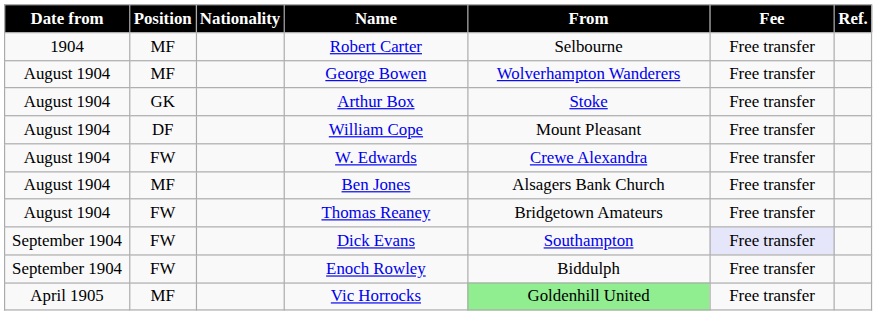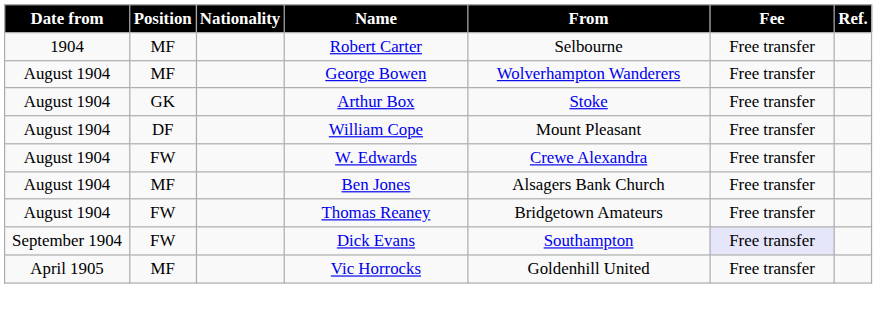 <table class="wikitable" style="text-align:center; font-size:90%; ">
 <tr>
 <th style="background:#000000; color:white; width:100px;">Date from</th>
 <th style="background:#000000; color:white; width:50px;">Position</th>
 <th style="background:#000000; color:white; width:50px;">Nationality</th>
 <th style="background:#000000; color:white; width:150px;">Name</th>
 <th style="background:#000000; color:white; width:200px;">From</th>
 <th style="background:#000000; color:white; width:100px;">Fee</th>
 <th style="background:#000000; color:white; width:25px;">Ref.</th>
 </tr>
 <tr>
 <td>1904</td>
 <td>MF</td>
 <td></td>
 <td><a href='#'>Robert Carter</a></td>
 <td>Selbourne</td>
 <td>Free transfer</td>
 <td></td>
 </tr>
 <tr>
 <td>August 1904</td>
 <td>MF</td>
 <td></td>
 <td><a href='#'>George Bowen</a></td>
 <td><a href='#'>Wolverhampton Wanderers</a></td>
 <td>Free transfer</td>
 <td></td>
 </tr>
 <tr>
 <td>August 1904</td>
 <td>GK</td>
 <td></td>
 <td><a href='#'>Arthur Box</a></td>
 <td><a href='#'>Stoke</a></td>
 <td>Free transfer</td>
 <td></td>
 </tr>
 <tr>
 <td>August 1904</td>
 <td>DF</td>
 <td></td>
 <td><a href='#'>William Cope</a></td>
 <td>Mount Pleasant</td>
 <td>Free transfer</td>
 <td></td>
 </tr>
 <tr>
 <td>August 1904</td>
 <td>FW</td>
 <td></td>
 <td><a href='#'>W. Edwards</a></td>
 <td><a href='#'>Crewe Alexandra</a></td>
 <td>Free transfer</td>
 <td></td>
 </tr>
 <tr>
 <td>August 1904</td>
 <td>MF</td>
 <td></td>
 <td><a href='#'>Ben Jones</a></td>
 <td>Alsagers Bank Church</td>
 <td>Free transfer</td>
 <td></td>
 </tr>
 <tr>
 <td>August 1904</td>
 <td>FW</td>
 <td></td>
 <td><a href='#'>Thomas Reaney</a></td>
 <td>Bridgetown Amateurs</td>
 <td>Free transfer</td>
 <td></td>
 </tr>
 <tr>
 <td>September 1904</td>
 <td>FW</td>
 <td></td>
 <td><a href='#'>Dick Evans</a></td>
 <td><a href='#'>Southampton</a></td>
 <td style="background: lavender;">Free transfer</td>
 <td></td>
 </tr>
 <tr>
-<td>September 1904</td>
-<td>FW</td>
-<td></td>
-<td><a href='#'>Enoch Rowley</a></td>
-<td>Biddulph</td>
-<td>Free transfer</td>
-<td></td>
-</tr>
-<tr>
 <td>April 1905</td>
 <td>MF</td>
 <td></td>
 <td><a href='#'>Vic Horrocks</a></td>
-<td style="background: lightgreen;">Goldenhill United</td>
+<td>Goldenhill United</td>
 <td>Free transfer</td>
 <td></td>
 </tr>
 </table>
